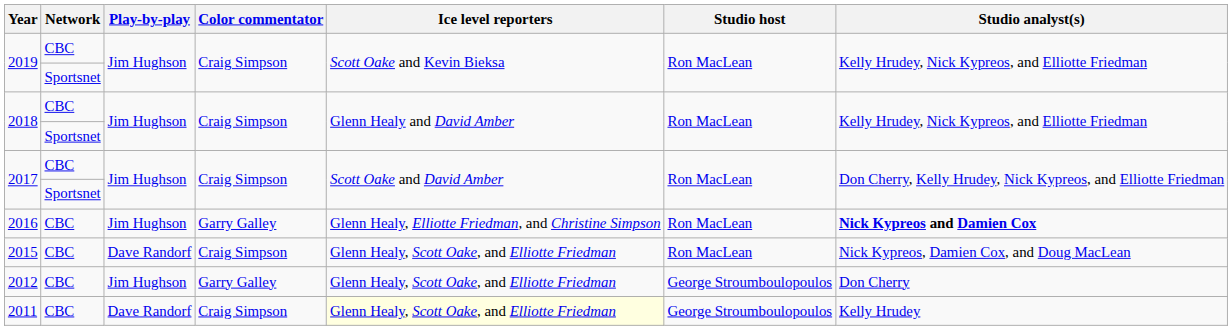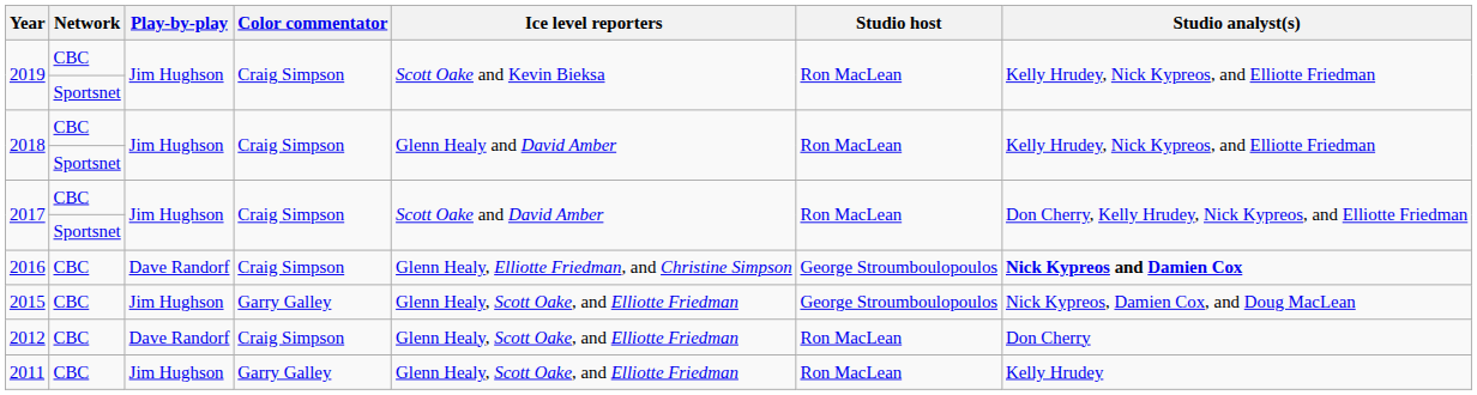 <table class="wikitable sortable" style="font-size:1.00em; line-height:1.5em;">
 <tr>
 <th>Year</th>
 <th>Network</th>
 <th><a href='#'>Play-by-play</a></th>
 <th><a href='#'>Color commentator</a></th>
 <th>Ice level reporters</th>
 <th>Studio host</th>
 <th>Studio analyst(s)</th>
 </tr>
 <tr>
 <td rowspan="2"><a href='#'>2019</a></td>
 <td><a href='#'>CBC</a></td>
 <td rowspan="2"><a href='#'>Jim Hughson</a></td>
 <td rowspan="2"><a href='#'>Craig Simpson</a></td>
 <td rowspan="2"><em><a href='#'>Scott Oake</a></em> and <a href='#'>Kevin Bieksa</a></td>
 <td rowspan="2"><a href='#'>Ron MacLean</a></td>
 <td rowspan="2"><a href='#'>Kelly Hrudey</a>, <a href='#'>Nick Kypreos</a>, and <a href='#'>Elliotte Friedman</a></td>
 </tr>
 <tr>
 <td><a href='#'>Sportsnet</a></td>
 </tr>
 <tr>
 <td rowspan="2"><a href='#'>2018</a></td>
 <td><a href='#'>CBC</a></td>
 <td rowspan="2"><a href='#'>Jim Hughson</a></td>
 <td rowspan="2"><a href='#'>Craig Simpson</a></td>
 <td rowspan="2"><a href='#'>Glenn Healy</a> and <em><a href='#'>David Amber</a></em></td>
 <td rowspan="2"><a href='#'>Ron MacLean</a></td>
 <td rowspan="2"><a href='#'>Kelly Hrudey</a>, <a href='#'>Nick Kypreos</a>, and <a href='#'>Elliotte Friedman</a></td>
 </tr>
 <tr>
 <td><a href='#'>Sportsnet</a></td>
 </tr>
 <tr>
 <td rowspan="2"><a href='#'>2017</a></td>
 <td><a href='#'>CBC</a></td>
 <td rowspan="2"><a href='#'>Jim Hughson</a></td>
 <td rowspan="2"><a href='#'>Craig Simpson</a></td>
 <td rowspan="2"><em><a href='#'>Scott Oake</a></em> and <em><a href='#'>David Amber</a></em></td>
 <td rowspan="2"><a href='#'>Ron MacLean</a></td>
 <td rowspan="2"><a href='#'>Don Cherry</a>, <a href='#'>Kelly Hrudey</a>, <a href='#'>Nick Kypreos</a>, and <a href='#'>Elliotte Friedman</a></td>
 </tr>
 <tr>
 <td><a href='#'>Sportsnet</a></td>
 </tr>
 <tr>
 <td><a href='#'>2016</a></td>
 <td><a href='#'>CBC</a></td>
-<td><a href='#'>Jim Hughson</a></td>
-<td><a href='#'>Garry Galley</a></td>
+<td><a href='#'>Dave Randorf</a></td>
+<td><a href='#'>Craig Simpson</a></td>
 <td><a href='#'>Glenn Healy</a>, <em><a href='#'>Elliotte Friedman</a></em>, and <em><a href='#'>Christine Simpson</a></em></td>
-<td><a href='#'>Ron MacLean</a></td>
+<td><a href='#'>George Stroumboulopoulos</a></td>
 <td><strong><a href='#'>Nick Kypreos</a> and <a href='#'>Damien Cox</a></strong></td>
 </tr>
 <tr>
 <td><a href='#'>2015</a></td>
 <td><a href='#'>CBC</a></td>
-<td><a href='#'>Dave Randorf</a></td>
-<td><a href='#'>Craig Simpson</a></td>
+<td><a href='#'>Jim Hughson</a></td>
+<td><a href='#'>Garry Galley</a></td>
 <td><a href='#'>Glenn Healy</a>, <em><a href='#'>Scott Oake</a></em>, and <em><a href='#'>Elliotte Friedman</a></em></td>
-<td><a href='#'>Ron MacLean</a></td>
+<td><a href='#'>George Stroumboulopoulos</a></td>
 <td><a href='#'>Nick Kypreos</a>, <a href='#'>Damien Cox</a>, and <a href='#'>Doug MacLean</a></td>
 </tr>
 <tr>
 <td><a href='#'>2012</a></td>
 <td><a href='#'>CBC</a></td>
-<td><a href='#'>Jim Hughson</a></td>
-<td><a href='#'>Garry Galley</a></td>
+<td><a href='#'>Dave Randorf</a></td>
+<td><a href='#'>Craig Simpson</a></td>
 <td><a href='#'>Glenn Healy</a>, <em><a href='#'>Scott Oake</a></em>, and <em><a href='#'>Elliotte Friedman</a></em></td>
-<td><a href='#'>George Stroumboulopoulos</a></td>
+<td><a href='#'>Ron MacLean</a></td>
 <td><a href='#'>Don Cherry</a></td>
 </tr>
 <tr>
 <td><a href='#'>2011</a></td>
 <td><a href='#'>CBC</a></td>
-<td><a href='#'>Dave Randorf</a></td>
-<td><a href='#'>Craig Simpson</a></td>
-<td style="background: lightyellow;"><a href='#'>Glenn Healy</a>, <em><a href='#'>Scott Oake</a></em>, and <em><a href='#'>Elliotte Friedman</a></em></td>
-<td><a href='#'>George Stroumboulopoulos</a></td>
+<td><a href='#'>Jim Hughson</a></td>
+<td><a href='#'>Garry Galley</a></td>
+<td><a href='#'>Glenn Healy</a>, <em><a href='#'>Scott Oake</a></em>, and <em><a href='#'>Elliotte Friedman</a></em></td>
+<td><a href='#'>Ron MacLean</a></td>
 <td><a href='#'>Kelly Hrudey</a></td>
 </tr>
 </table>
